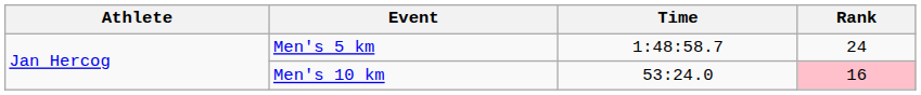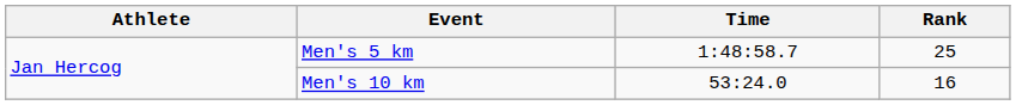 <table class="wikitable" style="text-align:center; font-size:90%; width:50%;">
 <tr>
 <th>Athlete</th>
 <th>Event</th>
 <th>Time</th>
 <th>Rank</th>
 </tr>
 <tr>
 <td align=left rowspan=2><a href='#'>Jan Hercog</a></td>
 <td align=left><a href='#'>Men's 5 km</a></td>
 <td>1:48:58.7</td>
-<td>24</td>
+<td>25</td>
 </tr>
 <tr>
 <td align=left><a href='#'>Men's 10 km</a></td>
 <td>53:24.0</td>
-<td style="background: pink;">16</td>
+<td>16</td>
 </tr>
 </table>
